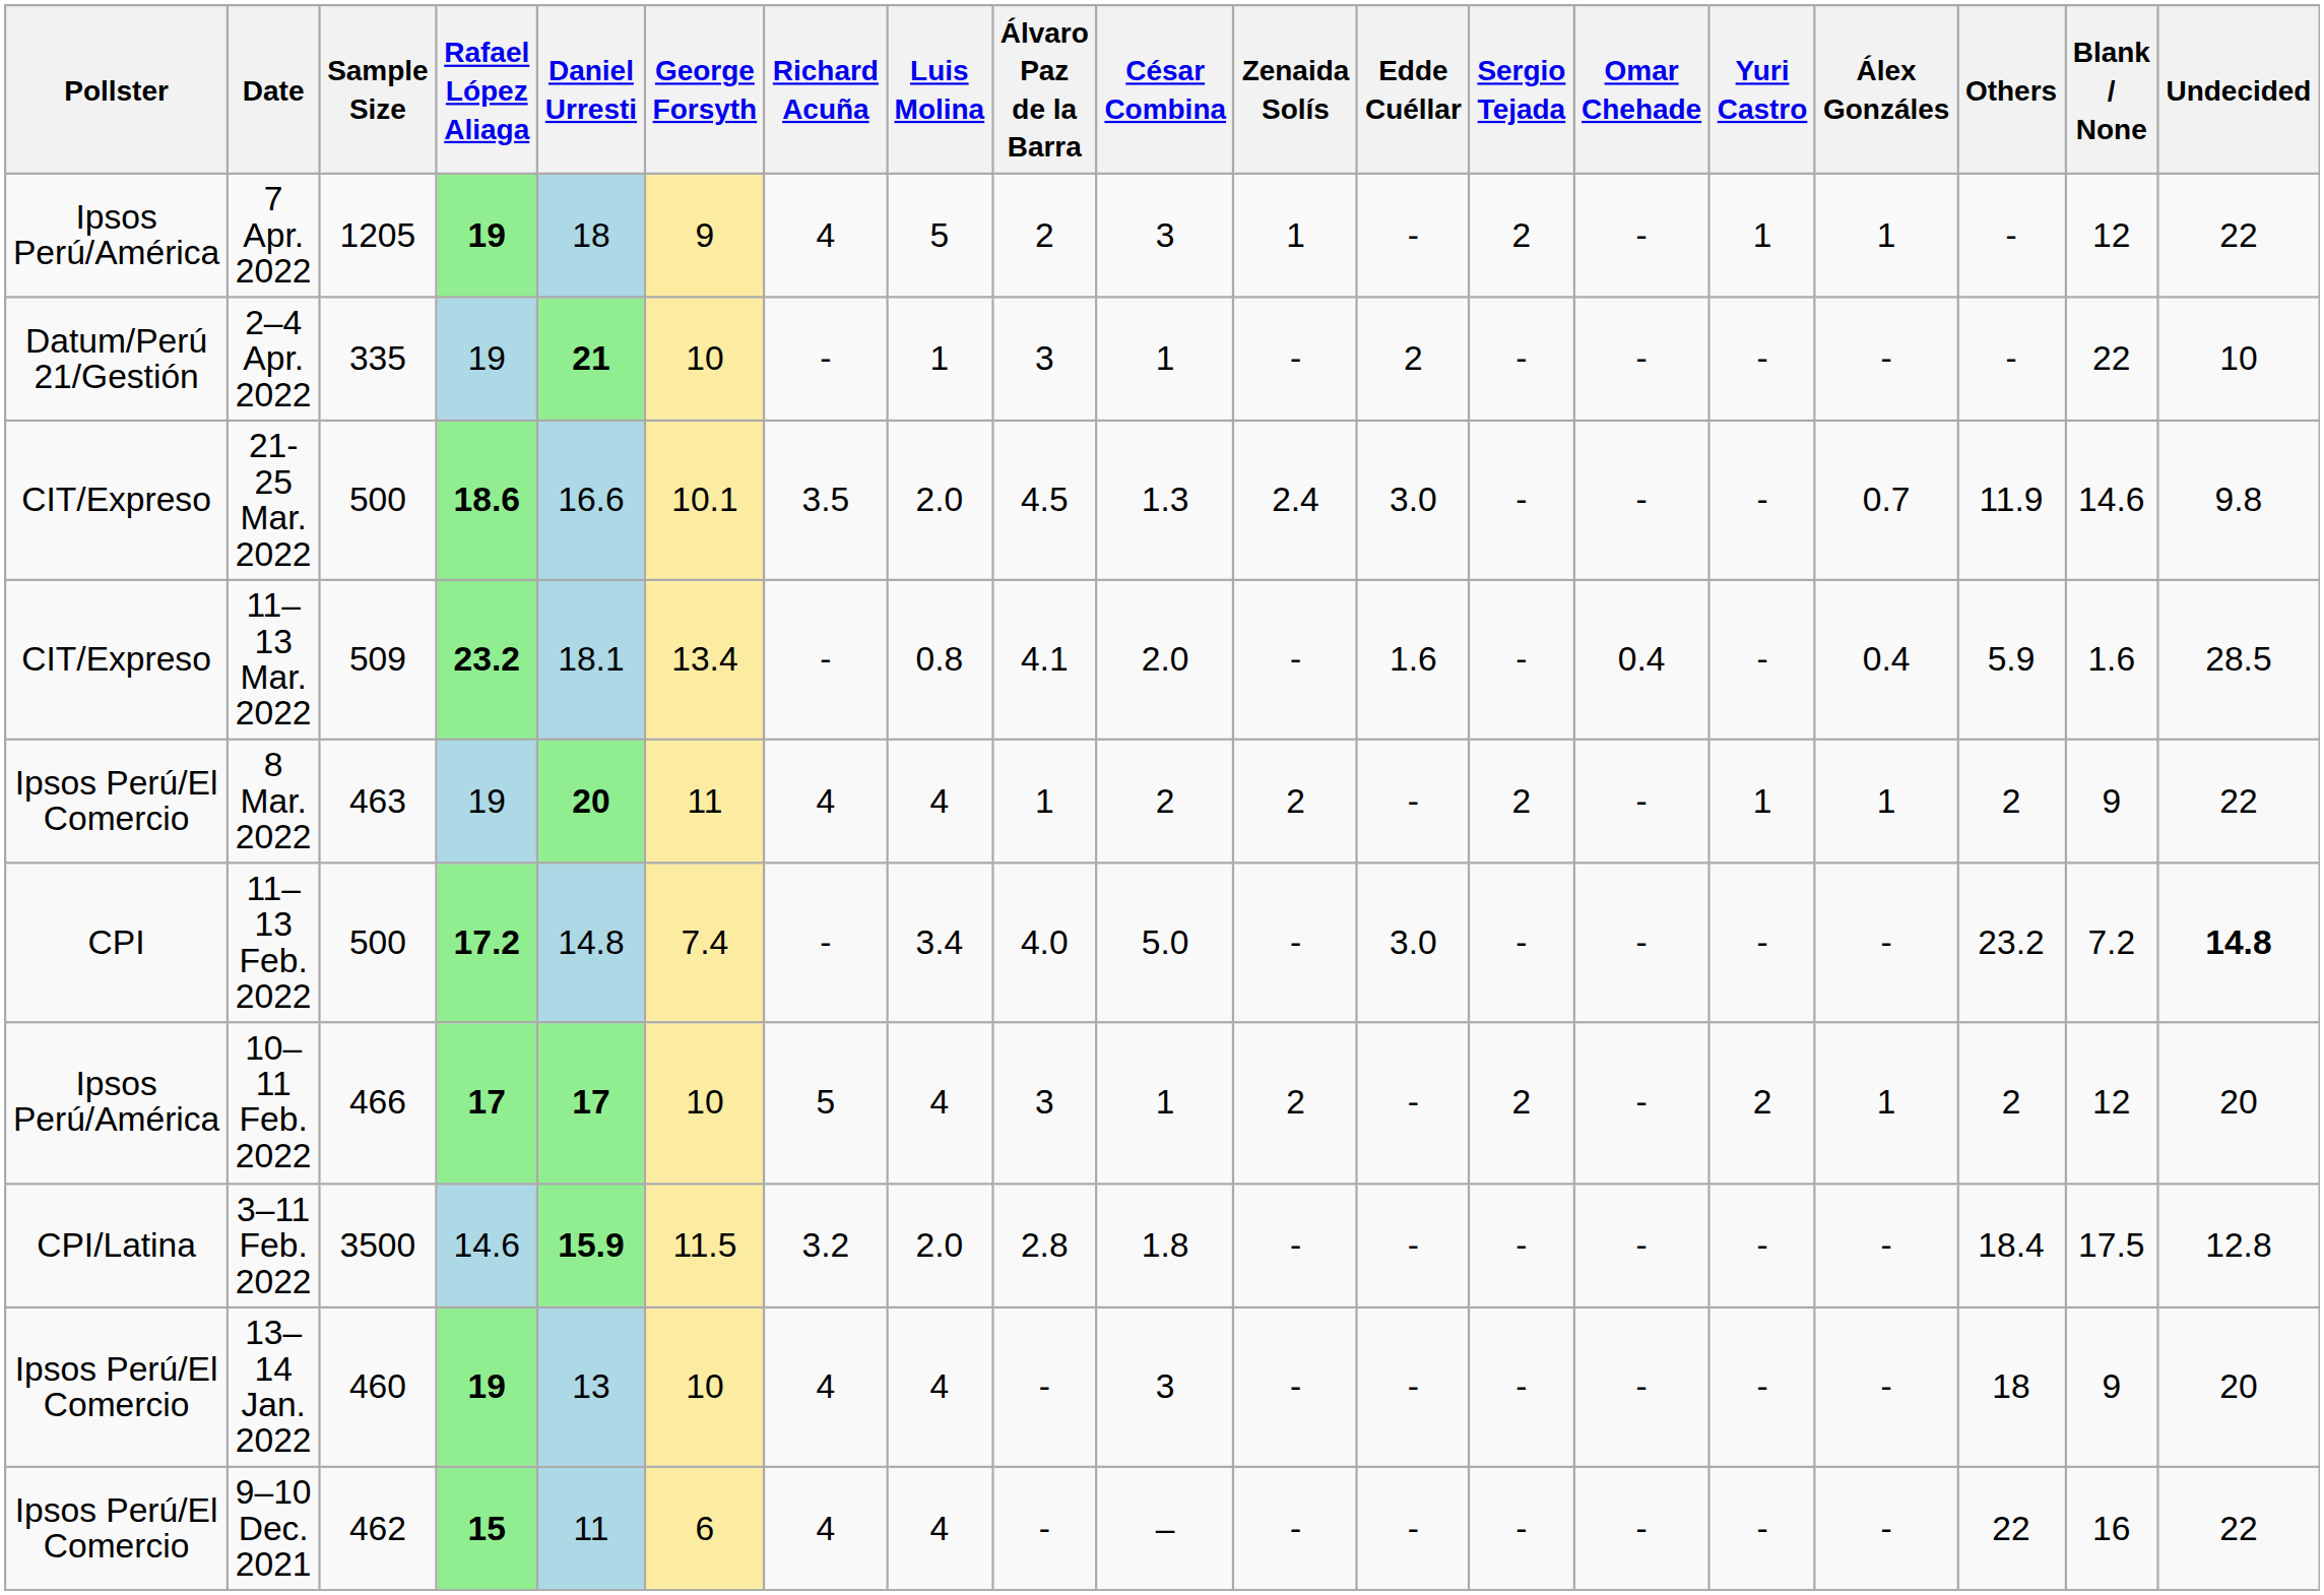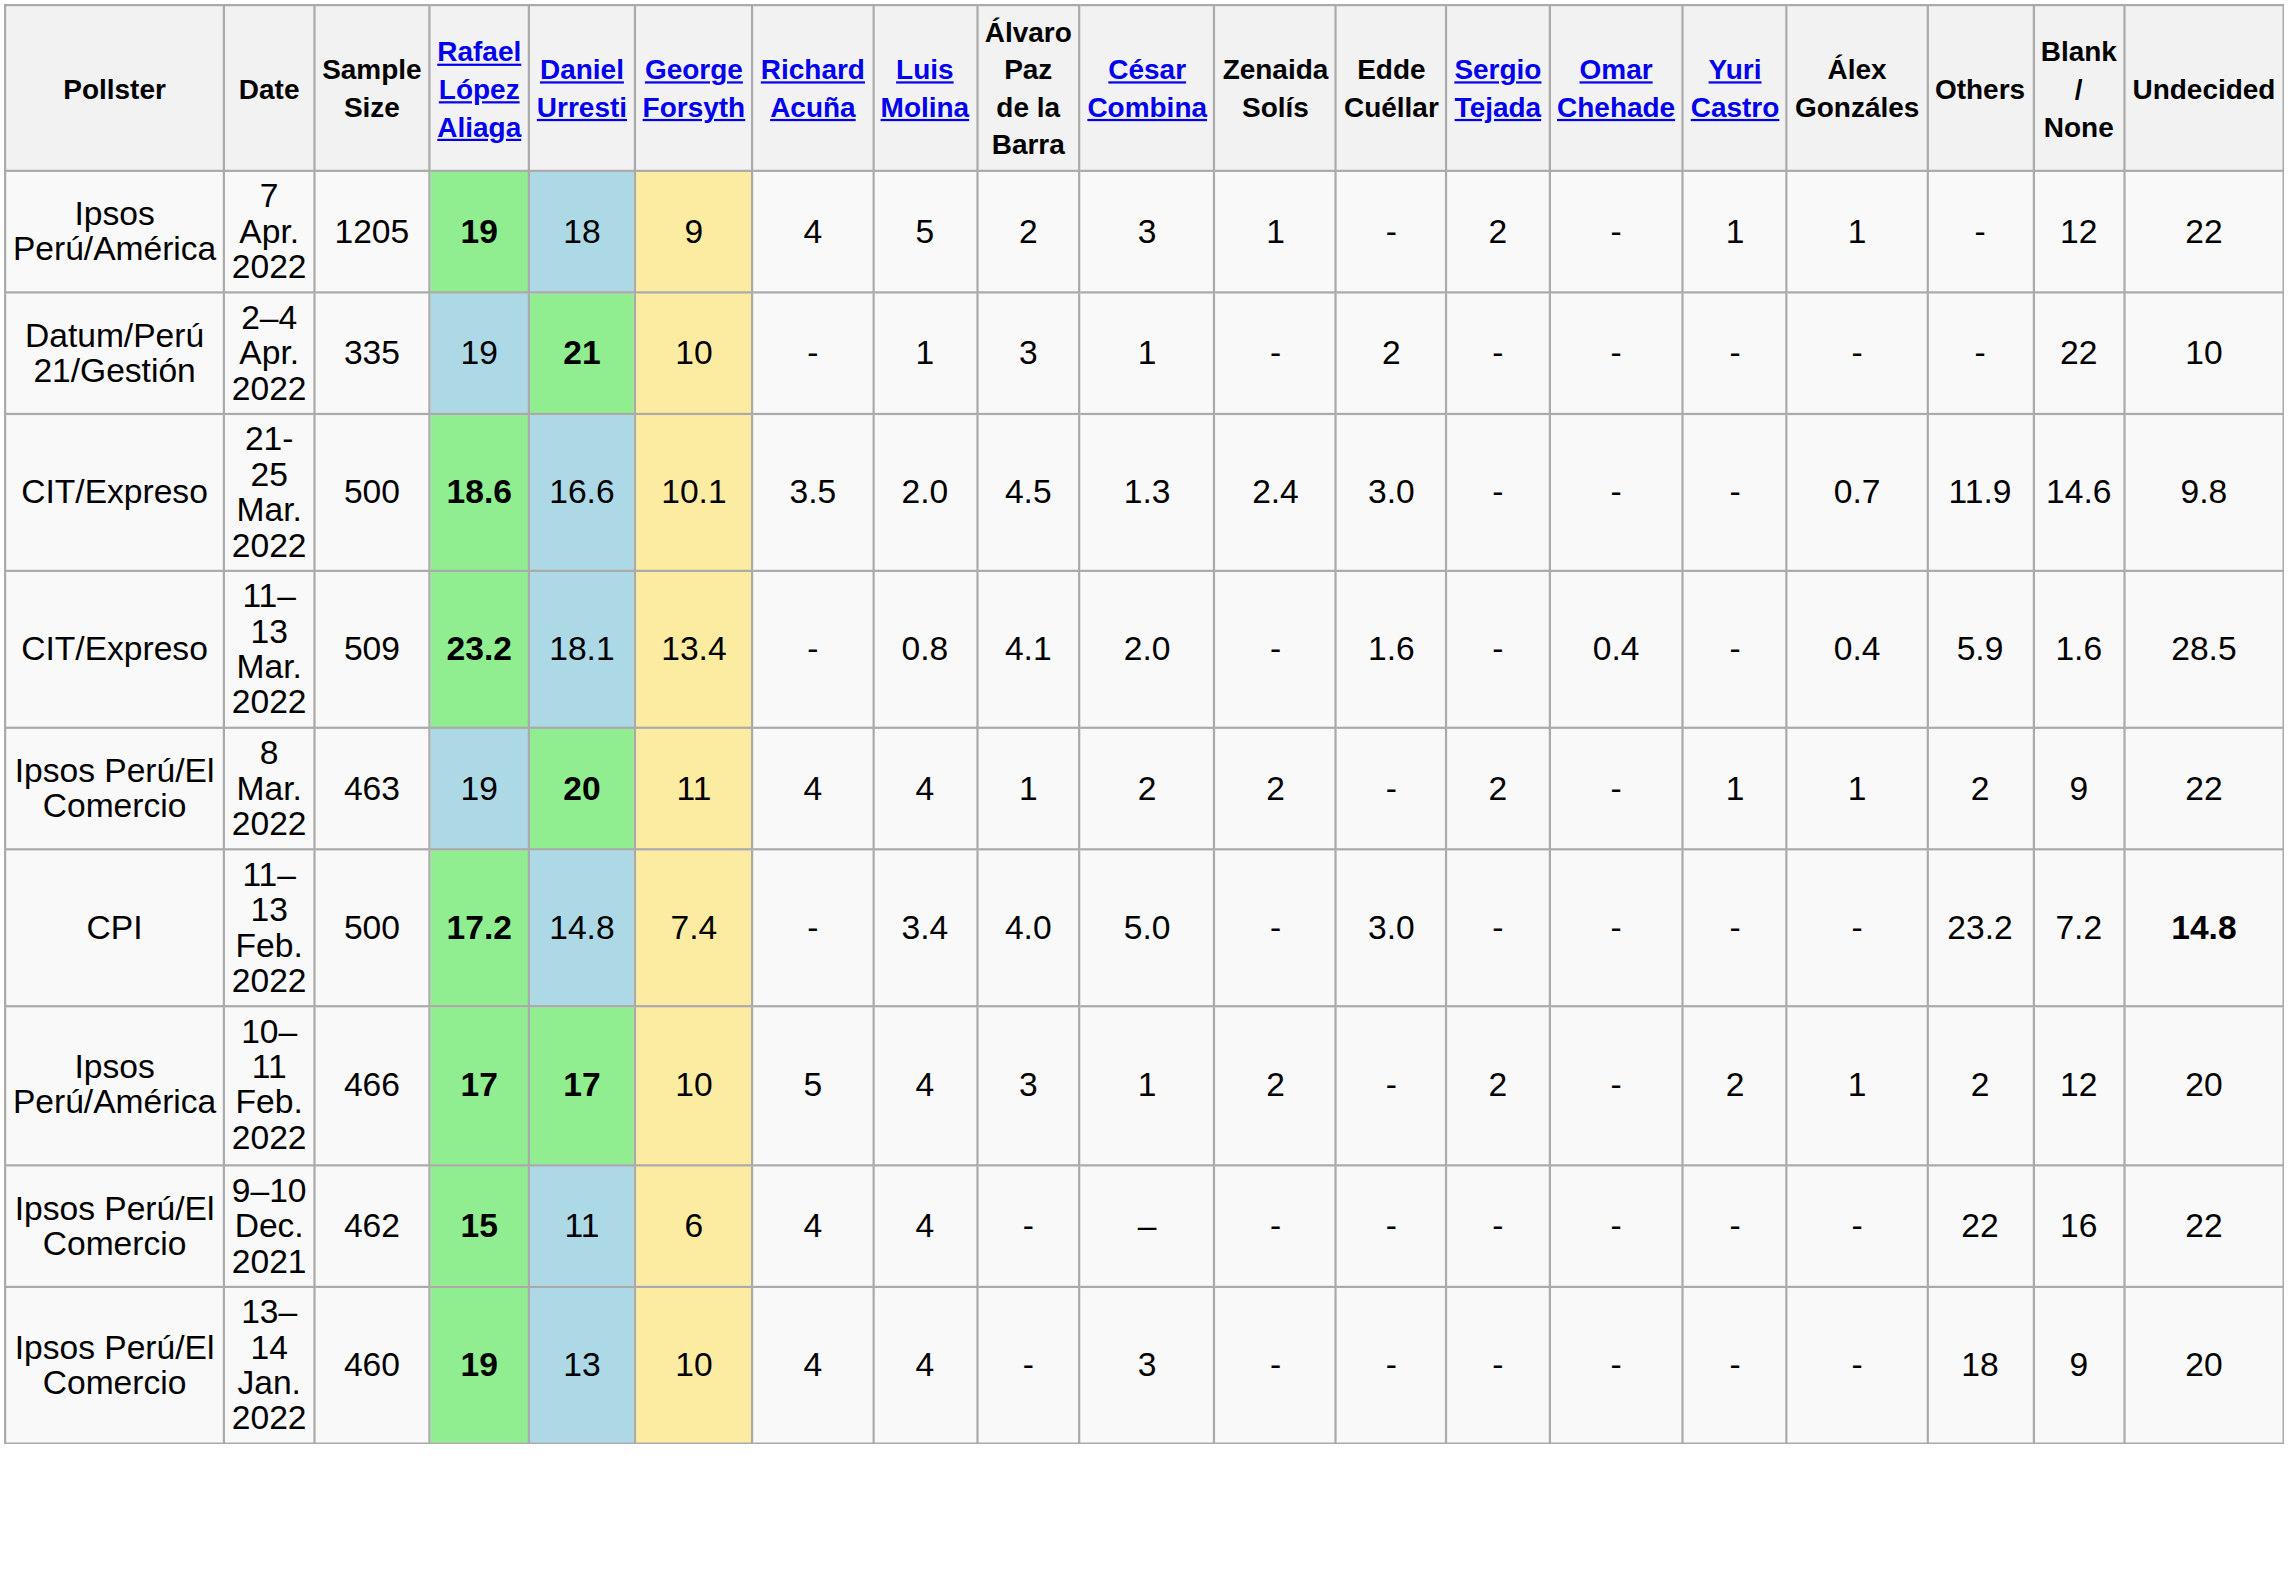 <table class="wikitable mw-datatable collapsible" style="text-align:center; font-size:95%; line-height:16px;">
 <tr style="height:42px;">
 <th style="width:170px;"><small>Pollster</small></th>
 <th style="width:70px;"><small>Date</small></th>
 <th style="width:50px;"><small>Sample Size</small></th>
 <th style="width:60px;"><small><a href='#'>Rafael López Aliaga</a></small><br></th>
 <th style="width:60px;"><small><a href='#'>Daniel Urresti</a></small><br></th>
 <th style="width:60px;"><small><a href='#'>George Forsyth</a></small><br></th>
 <th style="width:60px;"><small><a href='#'>Richard Acuña</a></small><br></th>
 <th style="width:50px;"><small><a href='#'>Luis Molina</a></small><br></th>
 <th style="width:60px;"><small>Álvaro Paz de la Barra</small><br></th>
 <th style="width:60px;"><small><a href='#'>César Combina</a></small><br></th>
 <th style="width:60px;"><small>Zenaida Solís</small><br></th>
 <th style="width:60px;"><small>Edde Cuéllar</small><br></th>
 <th style="width:60px;"><small><a href='#'>Sergio Tejada</a></small><br></th>
 <th style="width:60px;"><small><a href='#'>Omar Chehade</a></small><br></th>
 <th style="width:60px;"><small><a href='#'>Yuri Castro</a></small><br></th>
 <th style="width:60px;"><small>Álex Gonzáles</small><br></th>
 <th style="width:50px;"><small>Others</small></th>
 <th style="width:50px;"><small>Blank / <br> None</small></th>
 <th style="width:50px;"><small>Undecided</small></th>
 </tr>
 <tr>
 <td>Ipsos Perú/América</td>
 <td>7 Apr. 2022</td>
 <td>1205</td>
 <td style="background:lightgreen"><strong>19</strong></td>
 <td style="background:lightblue">18</td>
 <td style="background:#fceca2">9</td>
 <td>4</td>
 <td>5</td>
 <td>2</td>
 <td>3</td>
 <td>1</td>
 <td>-</td>
 <td>2</td>
 <td>-</td>
 <td>1</td>
 <td>1</td>
 <td>-</td>
 <td>12</td>
 <td>22</td>
 </tr>
 <tr>
 <td>Datum/Perú 21/Gestión</td>
 <td>2–4 Apr. 2022</td>
 <td>335</td>
 <td style="background:lightblue">19</td>
 <td style="background:lightgreen"><strong>21</strong></td>
 <td style="background:#fceca2">10</td>
 <td>-</td>
 <td>1</td>
 <td>3</td>
 <td>1</td>
 <td>-</td>
 <td>2</td>
 <td>-</td>
 <td>-</td>
 <td>-</td>
 <td>-</td>
 <td>-</td>
 <td>22</td>
 <td>10</td>
 </tr>
 <tr>
 <td>CIT/Expreso</td>
 <td>21-25 Mar. 2022</td>
 <td>500</td>
 <td style="background:lightgreen"><strong>18.6</strong></td>
 <td style="background:lightblue">16.6</td>
 <td style="background:#fceca2">10.1</td>
 <td>3.5</td>
 <td>2.0</td>
 <td>4.5</td>
 <td>1.3</td>
 <td>2.4</td>
 <td>3.0</td>
 <td>-</td>
 <td>-</td>
 <td>-</td>
 <td>0.7</td>
 <td>11.9</td>
 <td>14.6</td>
 <td>9.8</td>
 </tr>
 <tr>
 <td>CIT/Expreso</td>
 <td>11–13 Mar. 2022</td>
 <td>509</td>
 <td style="background:lightgreen"><strong>23.2</strong></td>
 <td style="background:lightblue">18.1</td>
 <td style="background:#fceca2">13.4</td>
 <td>-</td>
 <td>0.8</td>
 <td>4.1</td>
 <td>2.0</td>
 <td>-</td>
 <td>1.6</td>
 <td>-</td>
 <td>0.4</td>
 <td>-</td>
 <td>0.4</td>
 <td>5.9</td>
 <td>1.6</td>
 <td>28.5</td>
 </tr>
 <tr>
 <td>Ipsos Perú/El Comercio</td>
 <td>8 Mar. 2022</td>
 <td>463</td>
 <td style="background:lightblue">19</td>
 <td style="background:lightgreen"><strong>20</strong></td>
 <td style="background:#fceca2">11</td>
 <td>4</td>
 <td>4</td>
 <td>1</td>
 <td>2</td>
 <td>2</td>
 <td>-</td>
 <td>2</td>
 <td>-</td>
 <td>1</td>
 <td>1</td>
 <td>2</td>
 <td>9</td>
 <td>22</td>
 </tr>
 <tr>
 <td>CPI</td>
 <td>11–13 Feb. 2022</td>
 <td>500</td>
 <td style="background:lightgreen"><strong>17.2</strong></td>
 <td style="background:lightblue">14.8</td>
 <td style="background:#fceca2">7.4</td>
 <td>-</td>
 <td>3.4</td>
 <td>4.0</td>
 <td>5.0</td>
 <td>-</td>
 <td>3.0</td>
 <td>-</td>
 <td>-</td>
 <td>-</td>
 <td>-</td>
 <td>23.2</td>
 <td>7.2</td>
 <td><strong>14.8</strong></td>
 </tr>
 <tr>
 <td>Ipsos Perú/América</td>
 <td>10–11 Feb. 2022</td>
 <td>466</td>
 <td style="background:lightgreen"><strong>17</strong></td>
 <td style="background:lightgreen"><strong>17</strong></td>
 <td style="background:#fceca2">10</td>
 <td>5</td>
 <td>4</td>
 <td>3</td>
 <td>1</td>
 <td>2</td>
 <td>-</td>
 <td>2</td>
 <td>-</td>
 <td>2</td>
 <td>1</td>
 <td>2</td>
 <td>12</td>
 <td>20</td>
 </tr>
 <tr>
-<td>CPI/Latina</td>
-<td>3–11 Feb. 2022</td>
-<td>3500</td>
-<td style="background:lightblue">14.6</td>
-<td style="background:lightgreen"><strong>15.9</strong></td>
-<td style="background:#fceca2">11.5</td>
-<td>3.2</td>
-<td>2.0</td>
-<td>2.8</td>
-<td>1.8</td>
+<td>Ipsos Perú/El Comercio</td>
+<td>9–10 Dec. 2021</td>
+<td>462</td>
+<td style="background:lightgreen"><strong>15</strong></td>
+<td style="background:lightblue">11</td>
+<td style="background:#fceca2">6</td>
+<td>4</td>
+<td>4</td>
+<td>-</td>
+<td>–</td>
 <td>-</td>
 <td>-</td>
 <td>-</td>
 <td>-</td>
 <td>-</td>
 <td>-</td>
-<td>18.4</td>
-<td>17.5</td>
-<td>12.8</td>
+<td>22</td>
+<td>16</td>
+<td>22</td>
 </tr>
 <tr>
 <td>Ipsos Perú/El Comercio</td>
 <td>13–14 Jan. 2022</td>
 <td>460</td>
 <td style="background:lightgreen"><strong>19</strong></td>
 <td style="background:lightblue">13</td>
 <td style="background:#fceca2">10</td>
 <td>4</td>
 <td>4</td>
 <td>-</td>
 <td>3</td>
 <td>-</td>
 <td>-</td>
 <td>-</td>
 <td>-</td>
 <td>-</td>
 <td>-</td>
 <td>18</td>
 <td>9</td>
 <td>20</td>
 </tr>
 <tr>
-<td>Ipsos Perú/El Comercio</td>
-<td>9–10 Dec. 2021</td>
-<td>462</td>
-<td style="background:lightgreen"><strong>15</strong></td>
-<td style="background:lightblue">11</td>
-<td style="background:#fceca2">6</td>
-<td>4</td>
-<td>4</td>
-<td>-</td>
-<td>–</td>
-<td>-</td>
-<td>-</td>
-<td>-</td>
-<td>-</td>
-<td>-</td>
-<td>-</td>
-<td>22</td>
-<td>16</td>
-<td>22</td>
-</tr>
-<tr>
 </tr>
 </table>
